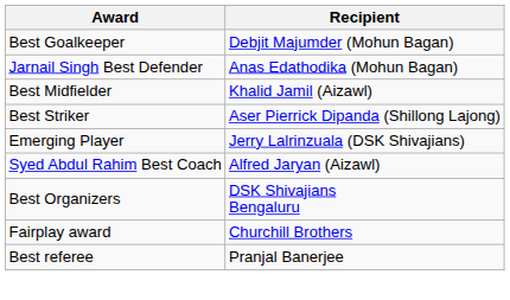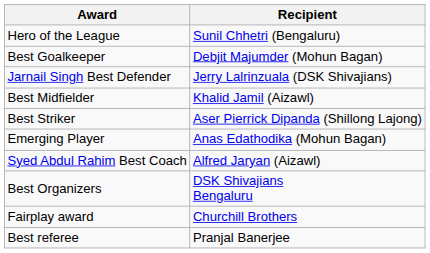 <table class=wikitable>
 <tr>
 <th>Award</th>
 <th>Recipient</th>
+</tr>
+<tr>
+<td>Hero of the League</td>
+<td><a href='#'>Sunil Chhetri</a> (Bengaluru)</td>
 </tr>
 <tr>
 <td>Best Goalkeeper</td>
 <td><a href='#'>Debjit Majumder</a> (Mohun Bagan)</td>
 </tr>
 <tr>
 <td><a href='#'>Jarnail Singh</a> Best Defender</td>
-<td><a href='#'>Anas Edathodika</a> (Mohun Bagan)</td>
+<td><a href='#'>Jerry Lalrinzuala</a> (DSK Shivajians)</td>
 </tr>
 <tr>
 <td>Best Midfielder</td>
 <td><a href='#'>Khalid Jamil</a> (Aizawl)</td>
 </tr>
 <tr>
 <td>Best Striker</td>
 <td><a href='#'>Aser Pierrick Dipanda</a> (Shillong Lajong)</td>
 </tr>
 <tr>
 <td>Emerging Player</td>
-<td><a href='#'>Jerry Lalrinzuala</a> (DSK Shivajians)</td>
+<td><a href='#'>Anas Edathodika</a> (Mohun Bagan)</td>
 </tr>
 <tr>
 <td><a href='#'>Syed Abdul Rahim</a> Best Coach</td>
 <td><a href='#'>Alfred Jaryan</a> (Aizawl)</td>
 </tr>
 <tr>
 <td>Best Organizers</td>
 <td><a href='#'>DSK Shivajians</a><br><a href='#'>Bengaluru</a></td>
 </tr>
 <tr>
 <td>Fairplay award</td>
 <td><a href='#'>Churchill Brothers</a></td>
 </tr>
 <tr>
 <td>Best referee</td>
 <td>Pranjal Banerjee</td>
 </tr>
 </table>
